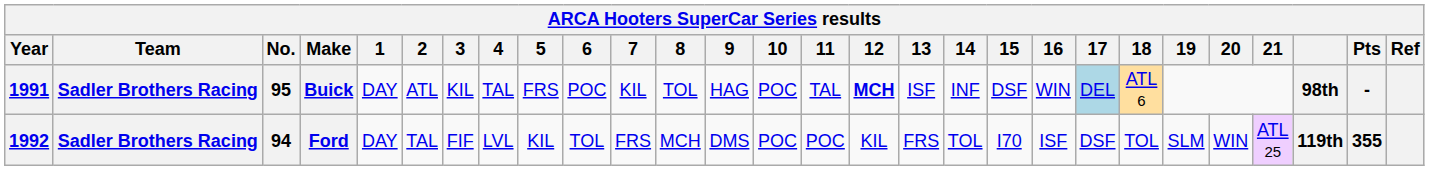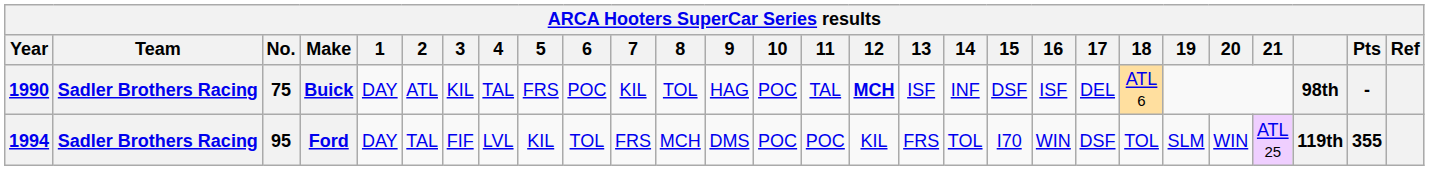 <table class="wikitable" style="text-align:center; font-size:75%">
 <tr>
 <th colspan=45><a href='#'>ARCA Hooters SuperCar Series</a> results</th>
 </tr>
 <tr>
 <th>Year</th>
 <th>Team</th>
 <th>No.</th>
 <th>Make</th>
 <th>1</th>
 <th>2</th>
 <th>3</th>
 <th>4</th>
 <th>5</th>
 <th>6</th>
 <th>7</th>
 <th>8</th>
 <th>9</th>
 <th>10</th>
 <th>11</th>
 <th>12</th>
 <th>13</th>
 <th>14</th>
 <th>15</th>
 <th>16</th>
 <th>17</th>
 <th>18</th>
 <th>19</th>
 <th>20</th>
 <th>21</th>
 <th></th>
 <th>Pts</th>
 <th>Ref</th>
 </tr>
 <tr>
-<th><a href='#'>1991</a></th>
+<th><a href='#'>1990</a></th>
 <th><a href='#'>Sadler Brothers Racing</a></th>
-<th>95</th>
+<th>75</th>
 <th><a href='#'>Buick</a></th>
 <td><a href='#'>DAY</a></td>
 <td><a href='#'>ATL</a></td>
 <td><a href='#'>KIL</a></td>
 <td><a href='#'>TAL</a></td>
 <td><a href='#'>FRS</a></td>
 <td><a href='#'>POC</a></td>
 <td><a href='#'>KIL</a></td>
 <td><a href='#'>TOL</a></td>
 <td><a href='#'>HAG</a></td>
 <td><a href='#'>POC</a></td>
 <td><a href='#'>TAL</a></td>
 <td><strong><a href='#'>MCH</a></strong></td>
 <td><a href='#'>ISF</a></td>
 <td><a href='#'>INF</a></td>
 <td><a href='#'>DSF</a></td>
-<td><a href='#'>WIN</a></td>
-<td style="background: lightblue;"><a href='#'>DEL</a></td>
+<td><a href='#'>ISF</a></td>
+<td><a href='#'>DEL</a></td>
 <td style="background:#FFDF9F;"><a href='#'>ATL</a><br><small>6</small></td>
 <td colspan=3></td>
 <th>98th</th>
 <th>-</th>
 <th></th>
 </tr>
 <tr>
-<th><a href='#'>1992</a></th>
+<th><a href='#'>1994</a></th>
 <th><a href='#'>Sadler Brothers Racing</a></th>
-<th>94</th>
+<th>95</th>
 <th><a href='#'>Ford</a></th>
 <td><a href='#'>DAY</a></td>
 <td><a href='#'>TAL</a></td>
 <td><a href='#'>FIF</a></td>
 <td><a href='#'>LVL</a></td>
 <td><a href='#'>KIL</a></td>
 <td><a href='#'>TOL</a></td>
 <td><a href='#'>FRS</a></td>
 <td><a href='#'>MCH</a></td>
 <td><a href='#'>DMS</a></td>
 <td><a href='#'>POC</a></td>
 <td><a href='#'>POC</a></td>
 <td><a href='#'>KIL</a></td>
 <td><a href='#'>FRS</a></td>
 <td><a href='#'>TOL</a></td>
 <td><a href='#'>I70</a></td>
-<td><a href='#'>ISF</a></td>
+<td><a href='#'>WIN</a></td>
 <td><a href='#'>DSF</a></td>
 <td><a href='#'>TOL</a></td>
 <td><a href='#'>SLM</a></td>
 <td><a href='#'>WIN</a></td>
 <td style="background:#EFCFFF;"><a href='#'>ATL</a><br><small>25</small></td>
 <th>119th</th>
 <th>355</th>
 <th></th>
 </tr>
 </table>
